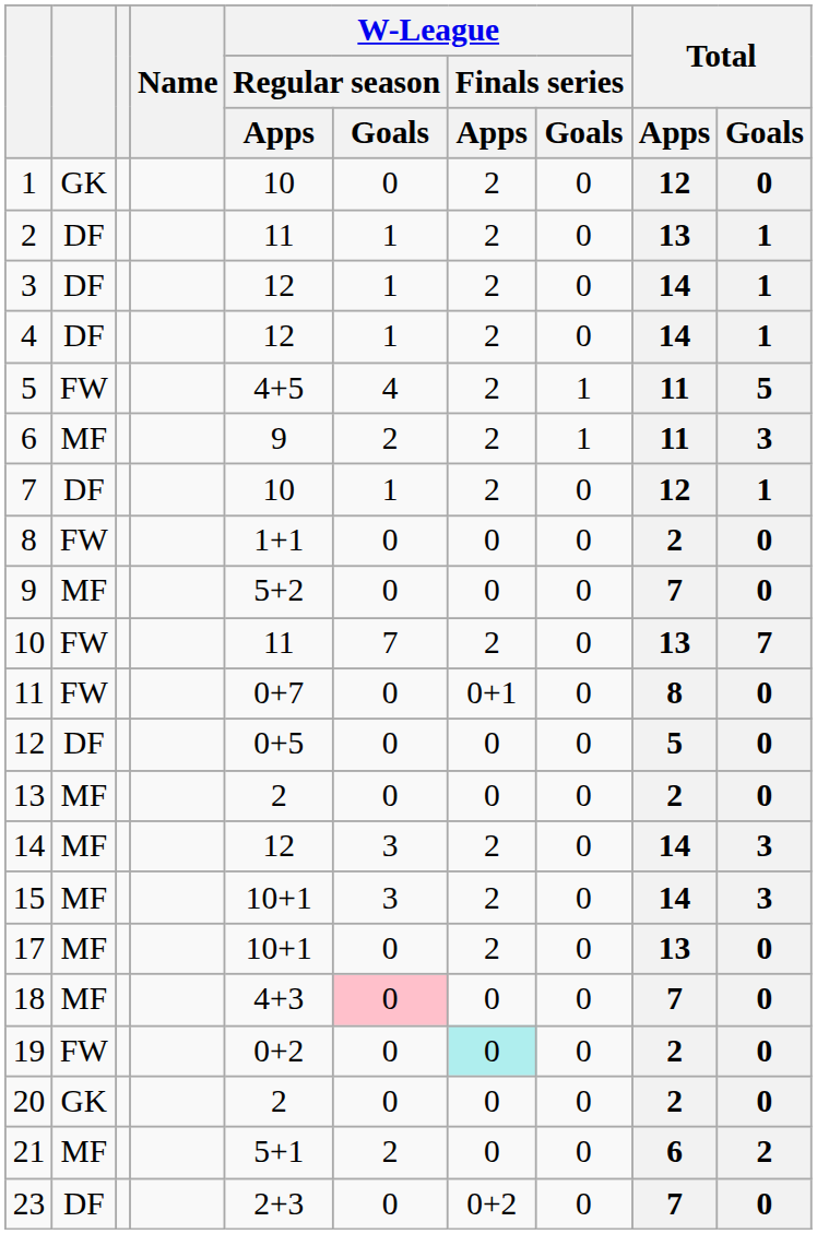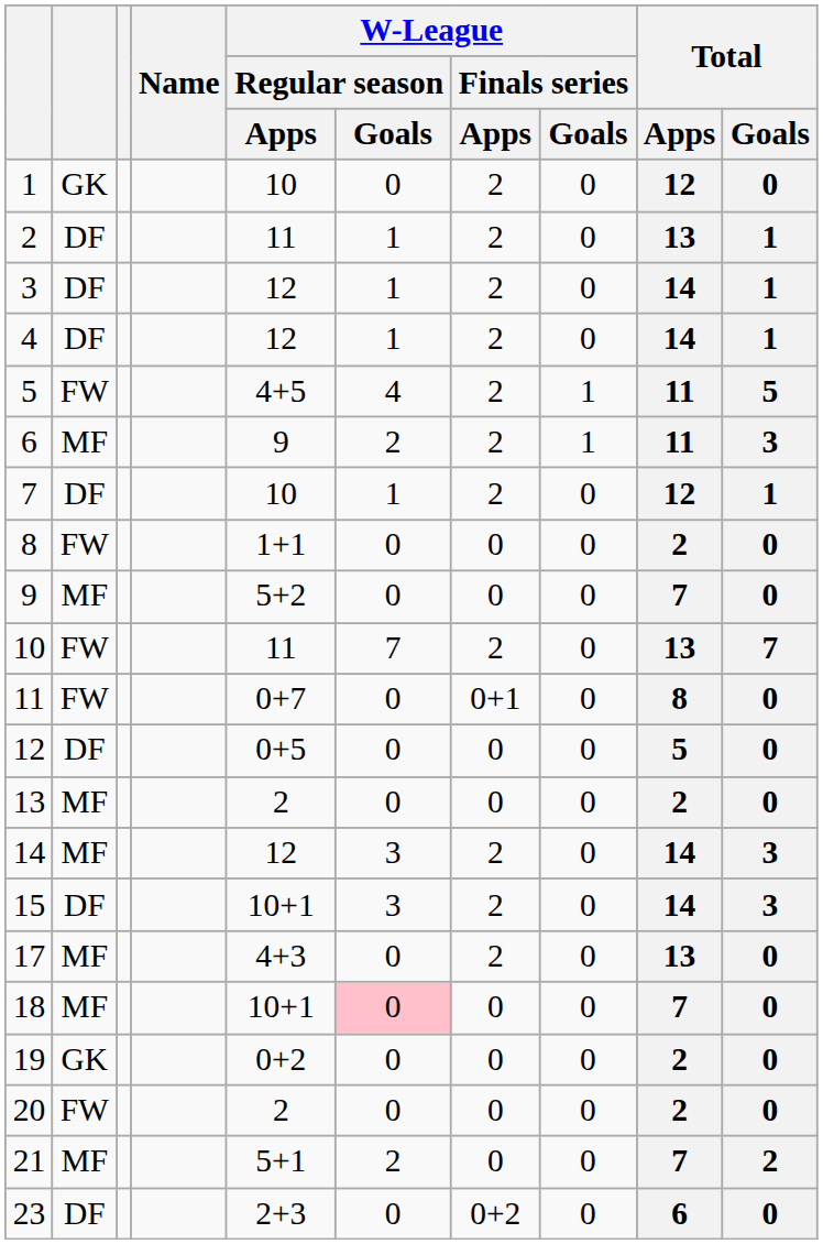 <table class="wikitable sortable" style="text-align:center;">
 <tr>
 <th rowspan="3"></th>
 <th rowspan="3"></th>
 <th rowspan="3"></th>
 <th rowspan="3">Name</th>
 <th colspan="4"><a href='#'>W-League</a></th>
 <th colspan="2" rowspan="2">Total</th>
 </tr>
 <tr>
 <th colspan="2">Regular season</th>
 <th colspan="2">Finals series</th>
 </tr>
 <tr>
 <th>Apps</th>
 <th>Goals</th>
 <th>Apps</th>
 <th>Goals</th>
 <th>Apps</th>
 <th>Goals</th>
 </tr>
 <tr>
 <td>1</td>
 <td>GK</td>
 <td></td>
 <td align="left"><br></td>
 <td>10</td>
 <td>0<br></td>
 <td>2</td>
 <td>0<br></td>
 <th>12</th>
 <th>0</th>
 </tr>
 <tr>
 <td>2</td>
 <td>DF</td>
 <td></td>
 <td align="left"><br></td>
 <td>11</td>
 <td>1<br></td>
 <td>2</td>
 <td>0<br></td>
 <th>13</th>
 <th>1</th>
 </tr>
 <tr>
 <td>3</td>
 <td>DF</td>
 <td></td>
 <td align="left"><br></td>
 <td>12</td>
 <td>1<br></td>
 <td>2</td>
 <td>0<br></td>
 <th>14</th>
 <th>1</th>
 </tr>
 <tr>
 <td>4</td>
 <td>DF</td>
 <td></td>
 <td align="left"><br></td>
 <td>12</td>
 <td>1<br></td>
 <td>2</td>
 <td>0<br></td>
 <th>14</th>
 <th>1</th>
 </tr>
 <tr>
 <td>5</td>
 <td>FW</td>
 <td></td>
 <td align="left"><br></td>
 <td>4+5</td>
 <td>4<br></td>
 <td>2</td>
 <td>1<br></td>
 <th>11</th>
 <th>5</th>
 </tr>
 <tr>
 <td>6</td>
 <td>MF</td>
 <td></td>
 <td align="left"><br></td>
 <td>9</td>
 <td>2<br></td>
 <td>2</td>
 <td>1<br></td>
 <th>11</th>
 <th>3</th>
 </tr>
 <tr>
 <td>7</td>
 <td>DF</td>
 <td></td>
 <td align="left"><br></td>
 <td>10</td>
 <td>1<br></td>
 <td>2</td>
 <td>0<br></td>
 <th>12</th>
 <th>1</th>
 </tr>
 <tr>
 <td>8</td>
 <td>FW</td>
 <td></td>
 <td align="left"><br></td>
 <td>1+1</td>
 <td>0<br></td>
 <td>0</td>
 <td>0<br></td>
 <th>2</th>
 <th>0</th>
 </tr>
 <tr>
 <td>9</td>
 <td>MF</td>
 <td></td>
 <td align="left"><br></td>
 <td>5+2</td>
 <td>0<br></td>
 <td>0</td>
 <td>0<br></td>
 <th>7</th>
 <th>0</th>
 </tr>
 <tr>
 <td>10</td>
 <td>FW</td>
 <td></td>
 <td align="left"><br></td>
 <td>11</td>
 <td>7<br></td>
 <td>2</td>
 <td>0<br></td>
 <th>13</th>
 <th>7</th>
 </tr>
 <tr>
 <td>11</td>
 <td>FW</td>
 <td></td>
 <td align="left"><br></td>
 <td>0+7</td>
 <td>0<br></td>
 <td>0+1</td>
 <td>0<br></td>
 <th>8</th>
 <th>0</th>
 </tr>
 <tr>
 <td>12</td>
 <td>DF</td>
 <td></td>
 <td align="left"><br></td>
 <td>0+5</td>
 <td>0<br></td>
 <td>0</td>
 <td>0<br></td>
 <th>5</th>
 <th>0</th>
 </tr>
 <tr>
 <td>13</td>
 <td>MF</td>
 <td></td>
 <td align="left"><br></td>
 <td>2</td>
 <td>0<br></td>
 <td>0</td>
 <td>0<br></td>
 <th>2</th>
 <th>0</th>
 </tr>
 <tr>
 <td>14</td>
 <td>MF</td>
 <td></td>
 <td align="left"><br></td>
 <td>12</td>
 <td>3<br></td>
 <td>2</td>
 <td>0<br></td>
 <th>14</th>
 <th>3</th>
 </tr>
 <tr>
 <td>15</td>
-<td>MF</td>
+<td>DF</td>
 <td></td>
 <td align="left"><br></td>
 <td>10+1</td>
 <td>3<br></td>
 <td>2</td>
 <td>0<br></td>
 <th>14</th>
 <th>3</th>
 </tr>
 <tr>
 <td>17</td>
 <td>MF</td>
 <td></td>
 <td align="left"><br></td>
-<td>10+1</td>
+<td>4+3</td>
 <td>0<br></td>
 <td>2</td>
 <td>0<br></td>
 <th>13</th>
 <th>0</th>
 </tr>
 <tr>
 <td>18</td>
 <td>MF</td>
 <td></td>
 <td align="left"><br></td>
-<td>4+3</td>
+<td>10+1</td>
 <td style="background: pink;">0<br></td>
 <td>0</td>
 <td>0<br></td>
 <th>7</th>
 <th>0</th>
 </tr>
 <tr>
 <td>19</td>
-<td>FW</td>
+<td>GK</td>
 <td></td>
 <td align="left"><br></td>
 <td>0+2</td>
 <td>0<br></td>
-<td style="background: paleturquoise;">0</td>
+<td>0</td>
 <td>0<br></td>
 <th>2</th>
 <th>0</th>
 </tr>
 <tr>
 <td>20</td>
-<td>GK</td>
+<td>FW</td>
 <td></td>
 <td align="left"><br></td>
 <td>2</td>
 <td>0<br></td>
 <td>0</td>
 <td>0<br></td>
 <th>2</th>
 <th>0</th>
 </tr>
 <tr>
 <td>21</td>
 <td>MF</td>
 <td></td>
 <td align="left"><br></td>
 <td>5+1</td>
 <td>2<br></td>
 <td>0</td>
 <td>0<br></td>
-<th>6</th>
+<th>7</th>
 <th>2</th>
 </tr>
 <tr>
 <td>23</td>
 <td>DF</td>
 <td></td>
 <td align="left"><br></td>
 <td>2+3</td>
 <td>0<br></td>
 <td>0+2</td>
 <td>0<br></td>
-<th>7</th>
+<th>6</th>
 <th>0</th>
 </tr>
 </table>
